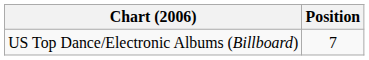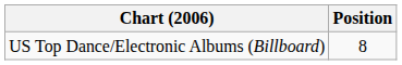 <table class="wikitable">
 <tr>
 <th>Chart (2006)</th>
 <th>Position</th>
 </tr>
 <tr>
 <td>US Top Dance/Electronic Albums (<em>Billboard</em>)</td>
-<td style="text-align:center;">7</td>
+<td style="text-align:center;">8</td>
 </tr>
 </table>
